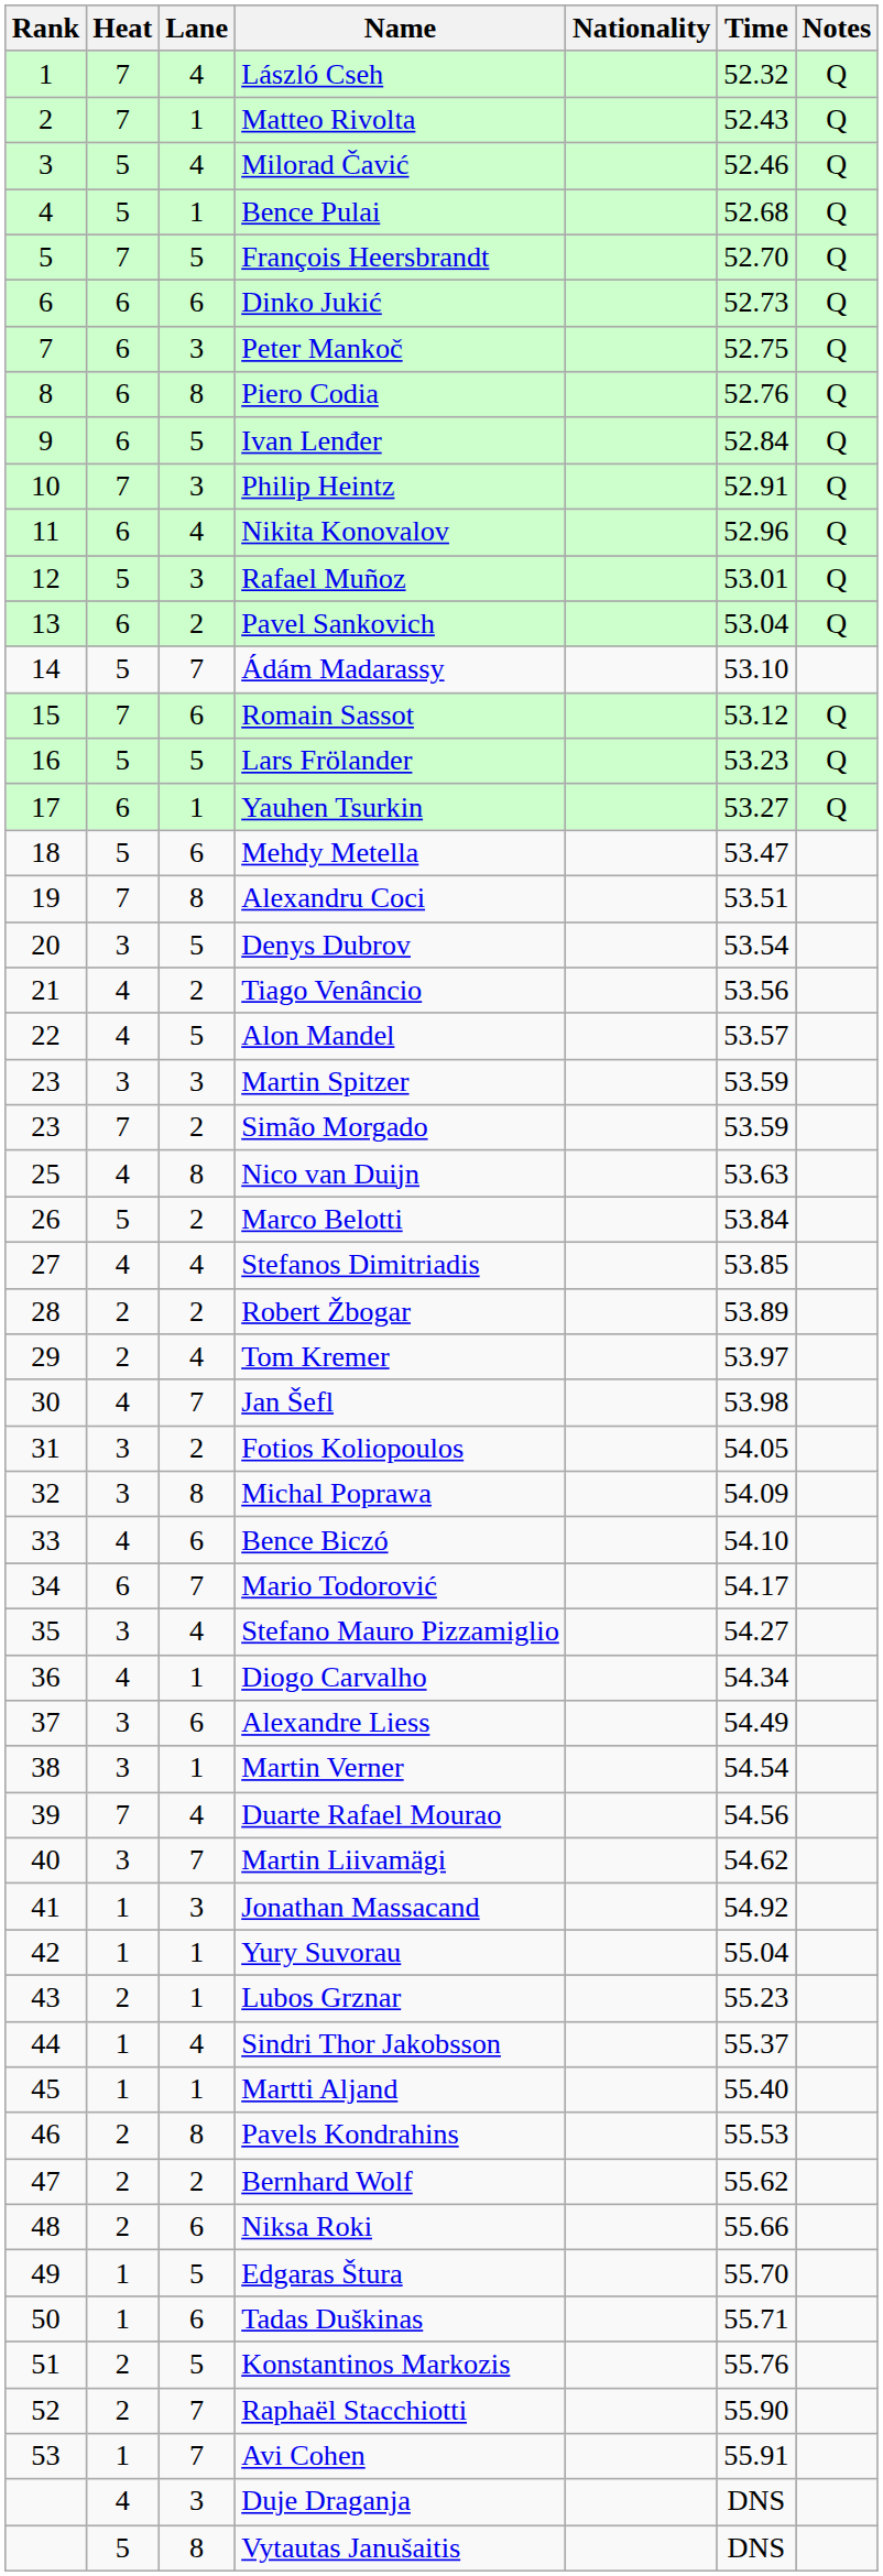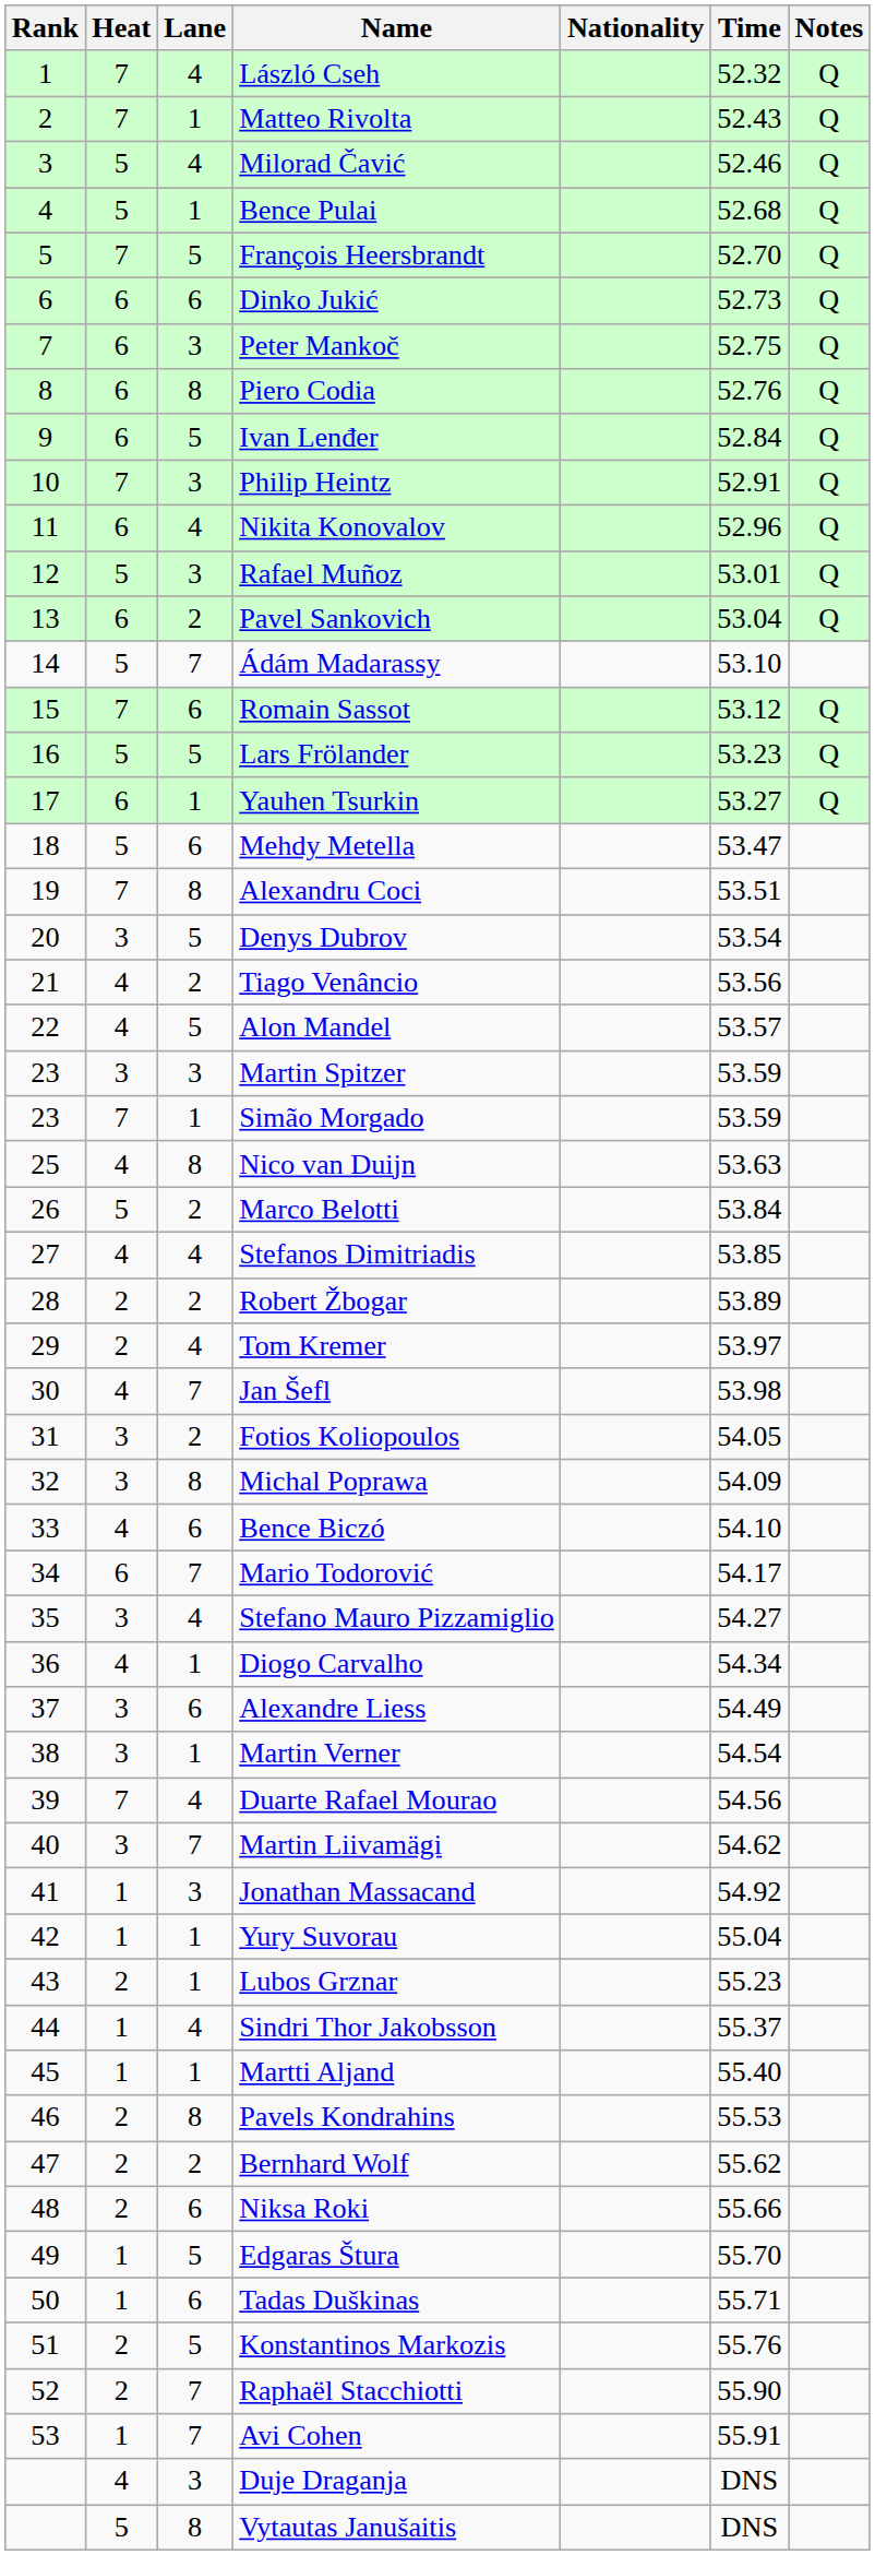 <table class="wikitable sortable" style="text-align:center">
 <tr>
 <th>Rank</th>
 <th>Heat</th>
 <th>Lane</th>
 <th>Name</th>
 <th>Nationality</th>
 <th>Time</th>
 <th>Notes</th>
 </tr>
 <tr bgcolor=ccffcc>
 <td>1</td>
 <td>7</td>
 <td>4</td>
 <td align=left><a href='#'>László Cseh</a></td>
 <td align=left></td>
 <td>52.32</td>
 <td>Q</td>
 </tr>
 <tr bgcolor=ccffcc>
 <td>2</td>
 <td>7</td>
 <td>1</td>
 <td align=left><a href='#'>Matteo Rivolta</a></td>
 <td align=left></td>
 <td>52.43</td>
 <td>Q</td>
 </tr>
 <tr bgcolor=ccffcc>
 <td>3</td>
 <td>5</td>
 <td>4</td>
 <td align=left><a href='#'>Milorad Čavić</a></td>
 <td align=left></td>
 <td>52.46</td>
 <td>Q</td>
 </tr>
 <tr bgcolor=ccffcc>
 <td>4</td>
 <td>5</td>
 <td>1</td>
 <td align=left><a href='#'>Bence Pulai</a></td>
 <td align=left></td>
 <td>52.68</td>
 <td>Q</td>
 </tr>
 <tr bgcolor=ccffcc>
 <td>5</td>
 <td>7</td>
 <td>5</td>
 <td align=left><a href='#'>François Heersbrandt</a></td>
 <td align=left></td>
 <td>52.70</td>
 <td>Q</td>
 </tr>
 <tr bgcolor=ccffcc>
 <td>6</td>
 <td>6</td>
 <td>6</td>
 <td align=left><a href='#'>Dinko Jukić</a></td>
 <td align=left></td>
 <td>52.73</td>
 <td>Q</td>
 </tr>
 <tr bgcolor=ccffcc>
 <td>7</td>
 <td>6</td>
 <td>3</td>
 <td align=left><a href='#'>Peter Mankoč</a></td>
 <td align=left></td>
 <td>52.75</td>
 <td>Q</td>
 </tr>
 <tr bgcolor=ccffcc>
 <td>8</td>
 <td>6</td>
 <td>8</td>
 <td align=left><a href='#'>Piero Codia</a></td>
 <td align=left></td>
 <td>52.76</td>
 <td>Q</td>
 </tr>
 <tr bgcolor=ccffcc>
 <td>9</td>
 <td>6</td>
 <td>5</td>
 <td align=left><a href='#'>Ivan Lenđer</a></td>
 <td align=left></td>
 <td>52.84</td>
 <td>Q</td>
 </tr>
 <tr bgcolor=ccffcc>
 <td>10</td>
 <td>7</td>
 <td>3</td>
 <td align=left><a href='#'>Philip Heintz</a></td>
 <td align=left></td>
 <td>52.91</td>
 <td>Q</td>
 </tr>
 <tr bgcolor=ccffcc>
 <td>11</td>
 <td>6</td>
 <td>4</td>
 <td align=left><a href='#'>Nikita Konovalov</a></td>
 <td align=left></td>
 <td>52.96</td>
 <td>Q</td>
 </tr>
 <tr bgcolor=ccffcc>
 <td>12</td>
 <td>5</td>
 <td>3</td>
 <td align=left><a href='#'>Rafael Muñoz</a></td>
 <td align=left></td>
 <td>53.01</td>
 <td>Q</td>
 </tr>
 <tr bgcolor=ccffcc>
 <td>13</td>
 <td>6</td>
 <td>2</td>
 <td align=left><a href='#'>Pavel Sankovich</a></td>
 <td align=left></td>
 <td>53.04</td>
 <td>Q</td>
 </tr>
 <tr>
 <td>14</td>
 <td>5</td>
 <td>7</td>
 <td align=left><a href='#'>Ádám Madarassy</a></td>
 <td align=left></td>
 <td>53.10</td>
 <td></td>
 </tr>
 <tr bgcolor=ccffcc>
 <td>15</td>
 <td>7</td>
 <td>6</td>
 <td align=left><a href='#'>Romain Sassot</a></td>
 <td align=left></td>
 <td>53.12</td>
 <td>Q</td>
 </tr>
 <tr bgcolor=ccffcc>
 <td>16</td>
 <td>5</td>
 <td>5</td>
 <td align=left><a href='#'>Lars Frölander</a></td>
 <td align=left></td>
 <td>53.23</td>
 <td>Q</td>
 </tr>
 <tr bgcolor=ccffcc>
 <td>17</td>
 <td>6</td>
 <td>1</td>
 <td align=left><a href='#'>Yauhen Tsurkin</a></td>
 <td align=left></td>
 <td>53.27</td>
 <td>Q</td>
 </tr>
 <tr>
 <td>18</td>
 <td>5</td>
 <td>6</td>
 <td align=left><a href='#'>Mehdy Metella</a></td>
 <td align=left></td>
 <td>53.47</td>
 <td></td>
 </tr>
 <tr>
 <td>19</td>
 <td>7</td>
 <td>8</td>
 <td align=left><a href='#'>Alexandru Coci</a></td>
 <td align=left></td>
 <td>53.51</td>
 <td></td>
 </tr>
 <tr>
 <td>20</td>
 <td>3</td>
 <td>5</td>
 <td align=left><a href='#'>Denys Dubrov</a></td>
 <td align=left></td>
 <td>53.54</td>
 <td></td>
 </tr>
 <tr>
 <td>21</td>
 <td>4</td>
 <td>2</td>
 <td align=left><a href='#'>Tiago Venâncio</a></td>
 <td align=left></td>
 <td>53.56</td>
 <td></td>
 </tr>
 <tr>
 <td>22</td>
 <td>4</td>
 <td>5</td>
 <td align=left><a href='#'>Alon Mandel</a></td>
 <td align=left></td>
 <td>53.57</td>
 <td></td>
 </tr>
 <tr>
 <td>23</td>
 <td>3</td>
 <td>3</td>
 <td align=left><a href='#'>Martin Spitzer</a></td>
 <td align=left></td>
 <td>53.59</td>
 <td></td>
 </tr>
 <tr>
 <td>23</td>
 <td>7</td>
-<td>2</td>
+<td>1</td>
 <td align=left><a href='#'>Simão Morgado</a></td>
 <td align=left></td>
 <td>53.59</td>
 <td></td>
 </tr>
 <tr>
 <td>25</td>
 <td>4</td>
 <td>8</td>
 <td align=left><a href='#'>Nico van Duijn</a></td>
 <td align=left></td>
 <td>53.63</td>
 <td></td>
 </tr>
 <tr>
 <td>26</td>
 <td>5</td>
 <td>2</td>
 <td align=left><a href='#'>Marco Belotti</a></td>
 <td align=left></td>
 <td>53.84</td>
 <td></td>
 </tr>
 <tr>
 <td>27</td>
 <td>4</td>
 <td>4</td>
 <td align=left><a href='#'>Stefanos Dimitriadis</a></td>
 <td align=left></td>
 <td>53.85</td>
 <td></td>
 </tr>
 <tr>
 <td>28</td>
 <td>2</td>
 <td>2</td>
 <td align=left><a href='#'>Robert Žbogar</a></td>
 <td align=left></td>
 <td>53.89</td>
 <td></td>
 </tr>
 <tr>
 <td>29</td>
 <td>2</td>
 <td>4</td>
 <td align=left><a href='#'>Tom Kremer</a></td>
 <td align=left></td>
 <td>53.97</td>
 <td></td>
 </tr>
 <tr>
 <td>30</td>
 <td>4</td>
 <td>7</td>
 <td align=left><a href='#'>Jan Šefl</a></td>
 <td align=left></td>
 <td>53.98</td>
 <td></td>
 </tr>
 <tr>
 <td>31</td>
 <td>3</td>
 <td>2</td>
 <td align=left><a href='#'>Fotios Koliopoulos</a></td>
 <td align=left></td>
 <td>54.05</td>
 <td></td>
 </tr>
 <tr>
 <td>32</td>
 <td>3</td>
 <td>8</td>
 <td align=left><a href='#'>Michal Poprawa</a></td>
 <td align=left></td>
 <td>54.09</td>
 <td></td>
 </tr>
 <tr>
 <td>33</td>
 <td>4</td>
 <td>6</td>
 <td align=left><a href='#'>Bence Biczó</a></td>
 <td align=left></td>
 <td>54.10</td>
 <td></td>
 </tr>
 <tr>
 <td>34</td>
 <td>6</td>
 <td>7</td>
 <td align=left><a href='#'>Mario Todorović</a></td>
 <td align=left></td>
 <td>54.17</td>
 <td></td>
 </tr>
 <tr>
 <td>35</td>
 <td>3</td>
 <td>4</td>
 <td align=left><a href='#'>Stefano Mauro Pizzamiglio</a></td>
 <td align=left></td>
 <td>54.27</td>
 <td></td>
 </tr>
 <tr>
 <td>36</td>
 <td>4</td>
 <td>1</td>
 <td align=left><a href='#'>Diogo Carvalho</a></td>
 <td align=left></td>
 <td>54.34</td>
 <td></td>
 </tr>
 <tr>
 <td>37</td>
 <td>3</td>
 <td>6</td>
 <td align=left><a href='#'>Alexandre Liess</a></td>
 <td align=left></td>
 <td>54.49</td>
 <td></td>
 </tr>
 <tr>
 <td>38</td>
 <td>3</td>
 <td>1</td>
 <td align=left><a href='#'>Martin Verner</a></td>
 <td align=left></td>
 <td>54.54</td>
 <td></td>
 </tr>
 <tr>
 <td>39</td>
 <td>7</td>
 <td>4</td>
 <td align=left><a href='#'>Duarte Rafael Mourao</a></td>
 <td align=left></td>
 <td>54.56</td>
 <td></td>
 </tr>
 <tr>
 <td>40</td>
 <td>3</td>
 <td>7</td>
 <td align=left><a href='#'>Martin Liivamägi</a></td>
 <td align=left></td>
 <td>54.62</td>
 <td></td>
 </tr>
 <tr>
 <td>41</td>
 <td>1</td>
 <td>3</td>
 <td align=left><a href='#'>Jonathan Massacand</a></td>
 <td align=left></td>
 <td>54.92</td>
 <td></td>
 </tr>
 <tr>
 <td>42</td>
 <td>1</td>
 <td>1</td>
 <td align=left><a href='#'>Yury Suvorau</a></td>
 <td align=left></td>
 <td>55.04</td>
 <td></td>
 </tr>
 <tr>
 <td>43</td>
 <td>2</td>
 <td>1</td>
 <td align=left><a href='#'>Lubos Grznar</a></td>
 <td align=left></td>
 <td>55.23</td>
 <td></td>
 </tr>
 <tr>
 <td>44</td>
 <td>1</td>
 <td>4</td>
 <td align=left><a href='#'>Sindri Thor Jakobsson</a></td>
 <td align=left></td>
 <td>55.37</td>
 <td></td>
 </tr>
 <tr>
 <td>45</td>
 <td>1</td>
 <td>1</td>
 <td align=left><a href='#'>Martti Aljand</a></td>
 <td align=left></td>
 <td>55.40</td>
 <td></td>
 </tr>
 <tr>
 <td>46</td>
 <td>2</td>
 <td>8</td>
 <td align=left><a href='#'>Pavels Kondrahins</a></td>
 <td align=left></td>
 <td>55.53</td>
 <td></td>
 </tr>
 <tr>
 <td>47</td>
 <td>2</td>
 <td>2</td>
 <td align=left><a href='#'>Bernhard Wolf</a></td>
 <td align=left></td>
 <td>55.62</td>
 <td></td>
 </tr>
 <tr>
 <td>48</td>
 <td>2</td>
 <td>6</td>
 <td align=left><a href='#'>Niksa Roki</a></td>
 <td align=left></td>
 <td>55.66</td>
 <td></td>
 </tr>
 <tr>
 <td>49</td>
 <td>1</td>
 <td>5</td>
 <td align=left><a href='#'>Edgaras Štura</a></td>
 <td align=left></td>
 <td>55.70</td>
 <td></td>
 </tr>
 <tr>
 <td>50</td>
 <td>1</td>
 <td>6</td>
 <td align=left><a href='#'>Tadas Duškinas</a></td>
 <td align=left></td>
 <td>55.71</td>
 <td></td>
 </tr>
 <tr>
 <td>51</td>
 <td>2</td>
 <td>5</td>
 <td align=left><a href='#'>Konstantinos Markozis</a></td>
 <td align=left></td>
 <td>55.76</td>
 <td></td>
 </tr>
 <tr>
 <td>52</td>
 <td>2</td>
 <td>7</td>
 <td align=left><a href='#'>Raphaël Stacchiotti</a></td>
 <td align=left></td>
 <td>55.90</td>
 <td></td>
 </tr>
 <tr>
 <td>53</td>
 <td>1</td>
 <td>7</td>
 <td align=left><a href='#'>Avi Cohen</a></td>
 <td align=left></td>
 <td>55.91</td>
 <td></td>
 </tr>
 <tr>
 <td></td>
 <td>4</td>
 <td>3</td>
 <td align=left><a href='#'>Duje Draganja</a></td>
 <td align=left></td>
 <td>DNS</td>
 <td></td>
 </tr>
 <tr>
 <td></td>
 <td>5</td>
 <td>8</td>
 <td align=left><a href='#'>Vytautas Janušaitis</a></td>
 <td align=left></td>
 <td>DNS</td>
 <td></td>
 </tr>
 </table>
